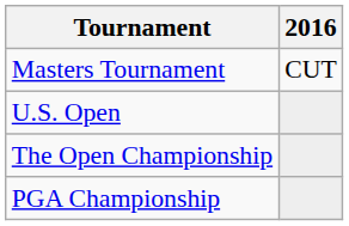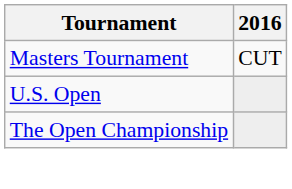 <table class="wikitable" style="font-size:95%;text-align:center;">
 <tr>
 <th>Tournament</th>
 <th>2016</th>
 </tr>
 <tr>
 <td align=left><a href='#'>Masters Tournament</a></td>
 <td>CUT</td>
 </tr>
 <tr>
 <td align=left><a href='#'>U.S. Open</a></td>
 <td style="background:#eeeeee;"></td>
 </tr>
 <tr>
 <td align=left><a href='#'>The Open Championship</a></td>
 <td style="background:#eeeeee;"></td>
 </tr>
-<tr>
-<td align=left><a href='#'>PGA Championship</a></td>
-<td style="background:#eeeeee;"></td>
-</tr>
 </table>
